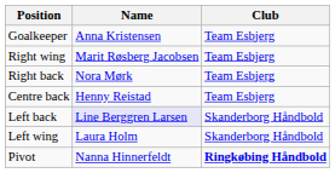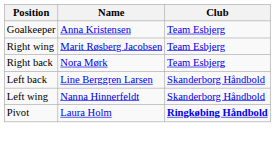 <table class="wikitable">
 <tr>
 <th>Position</th>
 <th>Name</th>
 <th>Club</th>
 </tr>
 <tr>
 <td>Goalkeeper</td>
 <td> <a href='#'>Anna Kristensen</a></td>
 <td><a href='#'>Team Esbjerg</a></td>
 </tr>
 <tr>
 <td>Right wing</td>
 <td> <a href='#'>Marit Røsberg Jacobsen</a></td>
 <td><a href='#'>Team Esbjerg</a></td>
 </tr>
 <tr>
 <td>Right back</td>
 <td> <a href='#'>Nora Mørk</a></td>
 <td><a href='#'>Team Esbjerg</a></td>
 </tr>
 <tr>
-<td>Centre back</td>
-<td> <a href='#'>Henny Reistad</a></td>
-<td><a href='#'>Team Esbjerg</a></td>
-</tr>
-<tr>
 <td>Left back</td>
-<td style="background: lavender;"> <a href='#'>Line Berggren Larsen</a></td>
+<td> <a href='#'>Line Berggren Larsen</a></td>
 <td><a href='#'>Skanderborg Håndbold</a></td>
 </tr>
 <tr>
 <td>Left wing</td>
-<td> <a href='#'>Laura Holm</a></td>
+<td> <a href='#'>Nanna Hinnerfeldt</a></td>
 <td><a href='#'>Skanderborg Håndbold</a></td>
 </tr>
 <tr>
 <td>Pivot</td>
-<td> <a href='#'>Nanna Hinnerfeldt</a></td>
+<td> <a href='#'>Laura Holm</a></td>
 <td><strong><a href='#'>Ringkøbing Håndbold</a></strong></td>
 </tr>
 </table>
